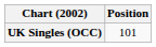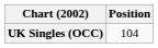 <table class="wikitable plainrowheaders" style="text-align:center">
 <tr>
 <th scope="col">Chart (2002)</th>
 <th scope="col">Position</th>
 </tr>
 <tr>
 <th scope="row">UK Singles (OCC)</th>
-<td>101</td>
+<td>104</td>
 </tr>
 </table>
